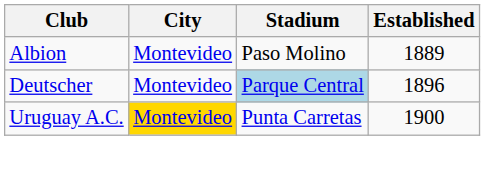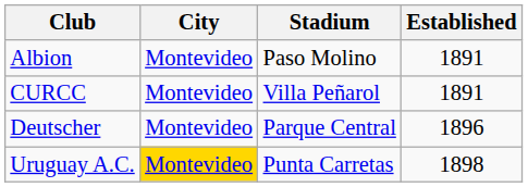 <table class="wikitable sortable">
 <tr>
 <th>Club</th>
 <th>City</th>
 <th>Stadium</th>
 <th>Established</th>
 </tr>
 <tr>
 <td><a href='#'>Albion</a></td>
 <td><a href='#'>Montevideo</a></td>
 <td>Paso Molino</td>
-<td align=center>1889</td>
+<td align=center>1891</td>
+</tr>
+<tr>
+<td><a href='#'>CURCC</a></td>
+<td><a href='#'>Montevideo</a></td>
+<td><a href='#'>Villa Peñarol</a></td>
+<td align=center>1891</td>
 </tr>
 <tr>
 <td><a href='#'>Deutscher</a></td>
 <td><a href='#'>Montevideo</a></td>
-<td style="background: lightblue;"><a href='#'>Parque Central</a></td>
+<td><a href='#'>Parque Central</a></td>
 <td align=center>1896</td>
 </tr>
 <tr>
 <td><a href='#'>Uruguay A.C.</a></td>
 <td style="background: gold;"><a href='#'>Montevideo</a></td>
 <td><a href='#'>Punta Carretas</a></td>
-<td align=center>1900</td>
+<td align=center>1898</td>
 </tr>
 </table>
